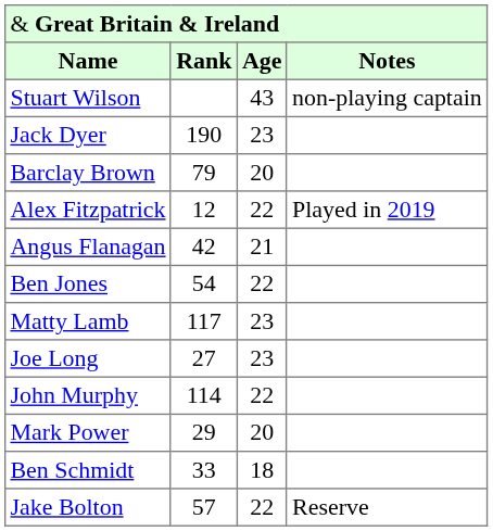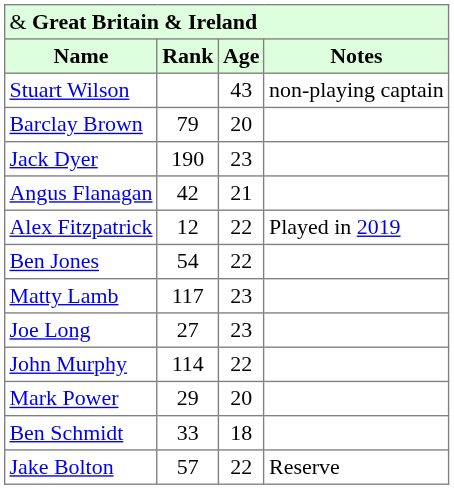 <table border="1" cellpadding="3" style="border-collapse: collapse;">
 <tr style="background:#ddffdd;">
 <td colspan=4> &  <strong>Great Britain & Ireland</strong></td>
 </tr>
 <tr style="background:#ddffdd;">
 <th>Name</th>
 <th>Rank</th>
 <th>Age</th>
 <th>Notes</th>
 </tr>
 <tr>
 <td> <a href='#'>Stuart Wilson</a></td>
 <td></td>
 <td align=center>43</td>
 <td>non-playing captain</td>
 </tr>
 <tr>
+<td> <a href='#'>Barclay Brown</a></td>
+<td align=center>79</td>
+<td align=center>20</td>
+<td></td>
+</tr>
+<tr>
 <td> <a href='#'>Jack Dyer</a></td>
 <td align=center>190</td>
 <td align=center>23</td>
 <td></td>
 </tr>
 <tr>
-<td> <a href='#'>Barclay Brown</a></td>
-<td align=center>79</td>
-<td align=center>20</td>
+<td> <a href='#'>Angus Flanagan</a></td>
+<td align=center>42</td>
+<td align=center>21</td>
 <td></td>
 </tr>
 <tr>
 <td> <a href='#'>Alex Fitzpatrick</a></td>
 <td align=center>12</td>
 <td align=center>22</td>
 <td>Played in <a href='#'>2019</a></td>
-</tr>
-<tr>
-<td> <a href='#'>Angus Flanagan</a></td>
-<td align=center>42</td>
-<td align=center>21</td>
-<td></td>
 </tr>
 <tr>
 <td> <a href='#'>Ben Jones</a></td>
 <td align=center>54</td>
 <td align=center>22</td>
 <td></td>
 </tr>
 <tr>
 <td> <a href='#'>Matty Lamb</a></td>
 <td align=center>117</td>
 <td align=center>23</td>
 <td></td>
 </tr>
 <tr>
 <td> <a href='#'>Joe Long</a></td>
 <td align=center>27</td>
 <td align=center>23</td>
 <td></td>
 </tr>
 <tr>
 <td> <a href='#'>John Murphy</a></td>
 <td align=center>114</td>
 <td align=center>22</td>
 <td></td>
 </tr>
 <tr>
 <td> <a href='#'>Mark Power</a></td>
 <td align=center>29</td>
 <td align=center>20</td>
 <td></td>
 </tr>
 <tr>
 <td> <a href='#'>Ben Schmidt</a></td>
 <td align=center>33</td>
 <td align=center>18</td>
 <td></td>
 </tr>
 <tr>
 <td> <a href='#'>Jake Bolton</a></td>
 <td align=center>57</td>
 <td align=center>22</td>
 <td>Reserve</td>
 </tr>
 </table>
